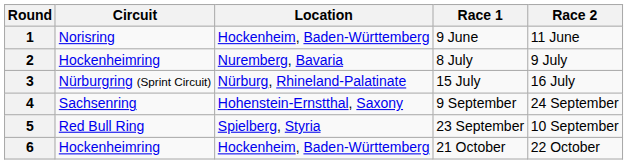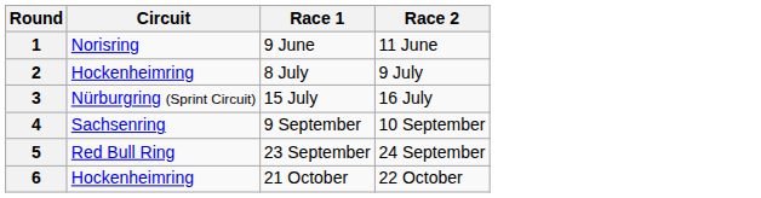 <table class=wikitable style="font-size:85%;">
 <tr>
 <th>Round</th>
 <th>Circuit</th>
-<th>Location</th>
 <th>Race 1</th>
 <th>Race 2</th>
 </tr>
 <tr>
 <th>1</th>
 <td> <a href='#'>Norisring</a></td>
-<td><a href='#'>Hockenheim</a>, <a href='#'>Baden-Württemberg</a></td>
 <td>9 June</td>
 <td>11 June</td>
 </tr>
 <tr>
 <th>2</th>
 <td> <a href='#'>Hockenheimring</a></td>
-<td><a href='#'>Nuremberg</a>, <a href='#'>Bavaria</a></td>
 <td>8 July</td>
 <td>9 July</td>
 </tr>
 <tr>
 <th>3</th>
 <td> <a href='#'>Nürburgring</a> <small>(Sprint Circuit)</small></td>
-<td><a href='#'>Nürburg</a>, <a href='#'>Rhineland-Palatinate</a></td>
 <td>15 July</td>
 <td>16 July</td>
 </tr>
 <tr>
 <th>4</th>
 <td> <a href='#'>Sachsenring</a></td>
-<td><a href='#'>Hohenstein-Ernstthal</a>, <a href='#'>Saxony</a></td>
 <td>9 September</td>
-<td>24 September</td>
+<td>10 September</td>
 </tr>
 <tr>
 <th>5</th>
 <td> <a href='#'>Red Bull Ring</a></td>
-<td><a href='#'>Spielberg</a>, <a href='#'>Styria</a></td>
 <td>23 September</td>
-<td>10 September</td>
+<td>24 September</td>
 </tr>
 <tr>
 <th>6</th>
 <td> <a href='#'>Hockenheimring</a></td>
-<td><a href='#'>Hockenheim</a>, <a href='#'>Baden-Württemberg</a></td>
 <td>21 October</td>
 <td>22 October</td>
 </tr>
 </table>
